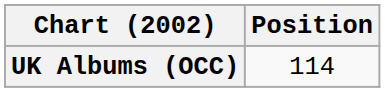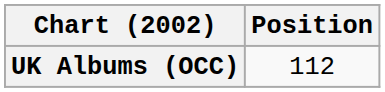 <table class="wikitable plainrowheaders" style="text-align:center">
 <tr>
 <th scope="col">Chart (2002)</th>
 <th scope="col">Position</th>
 </tr>
 <tr>
 <th scope="row">UK Albums (OCC)</th>
-<td>114</td>
+<td>112</td>
 </tr>
 </table>
